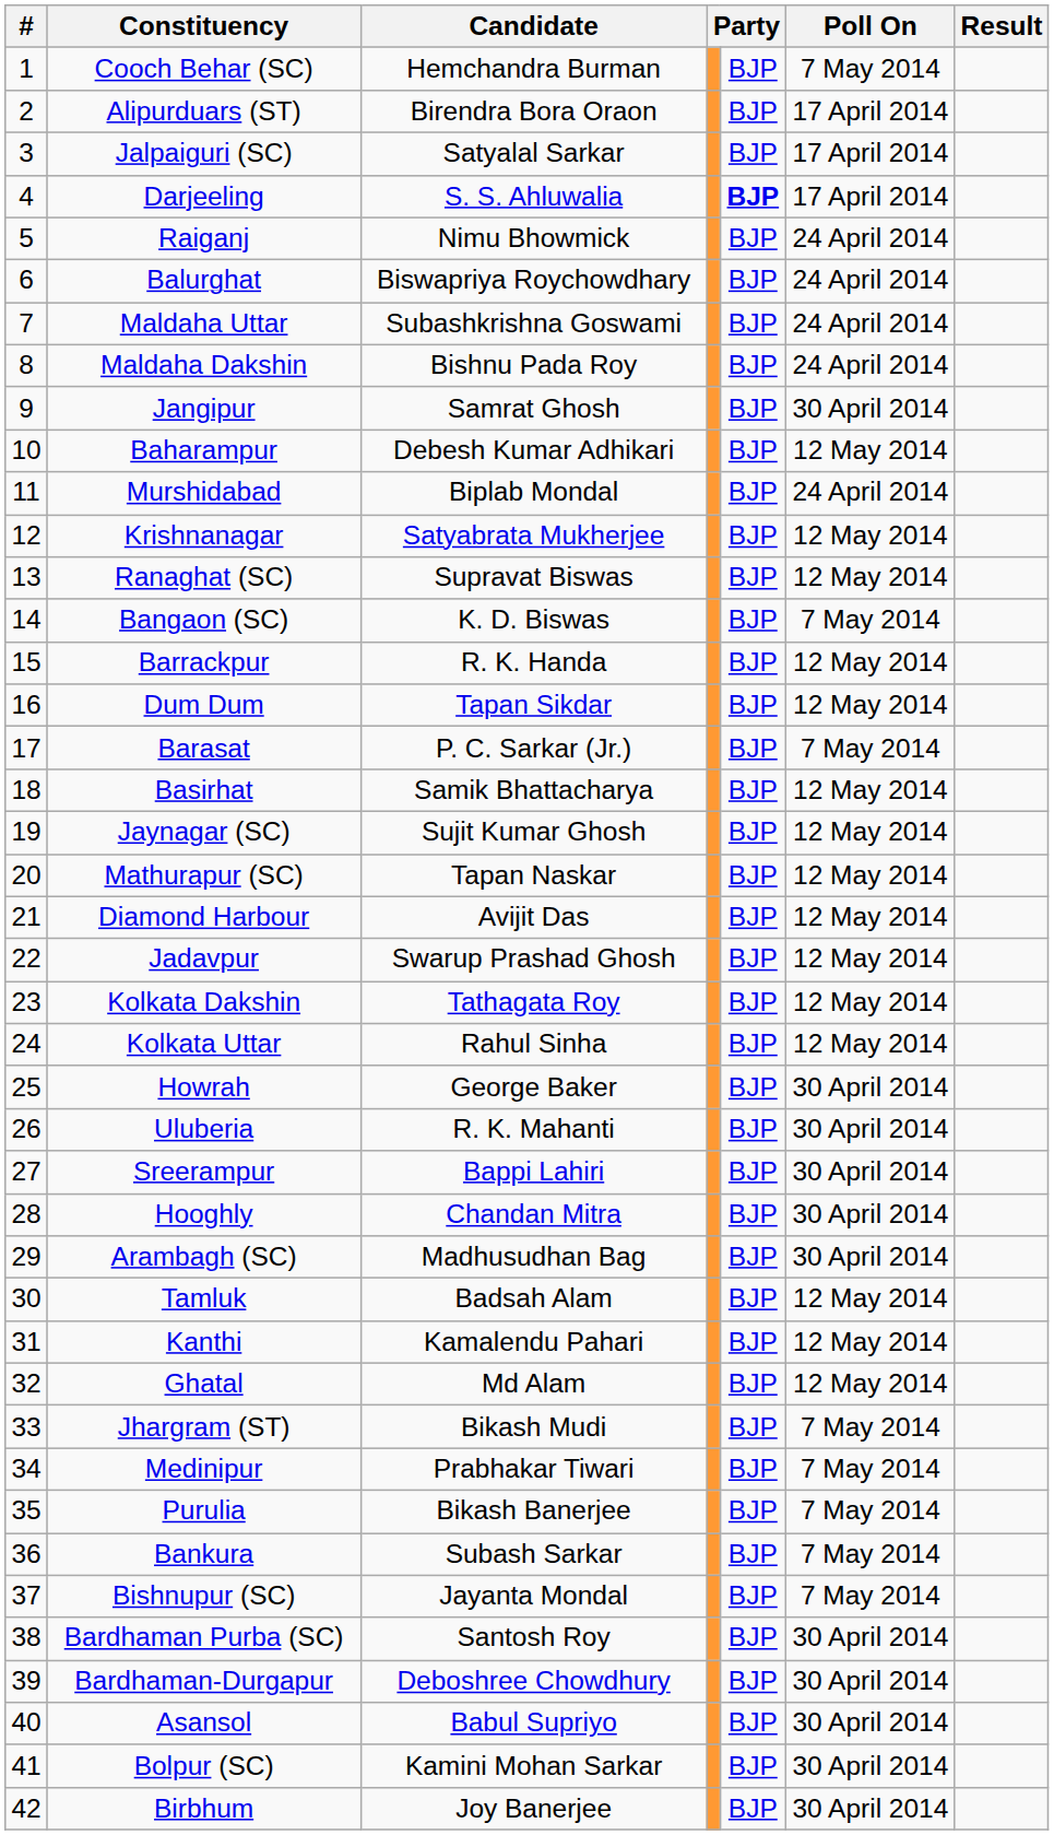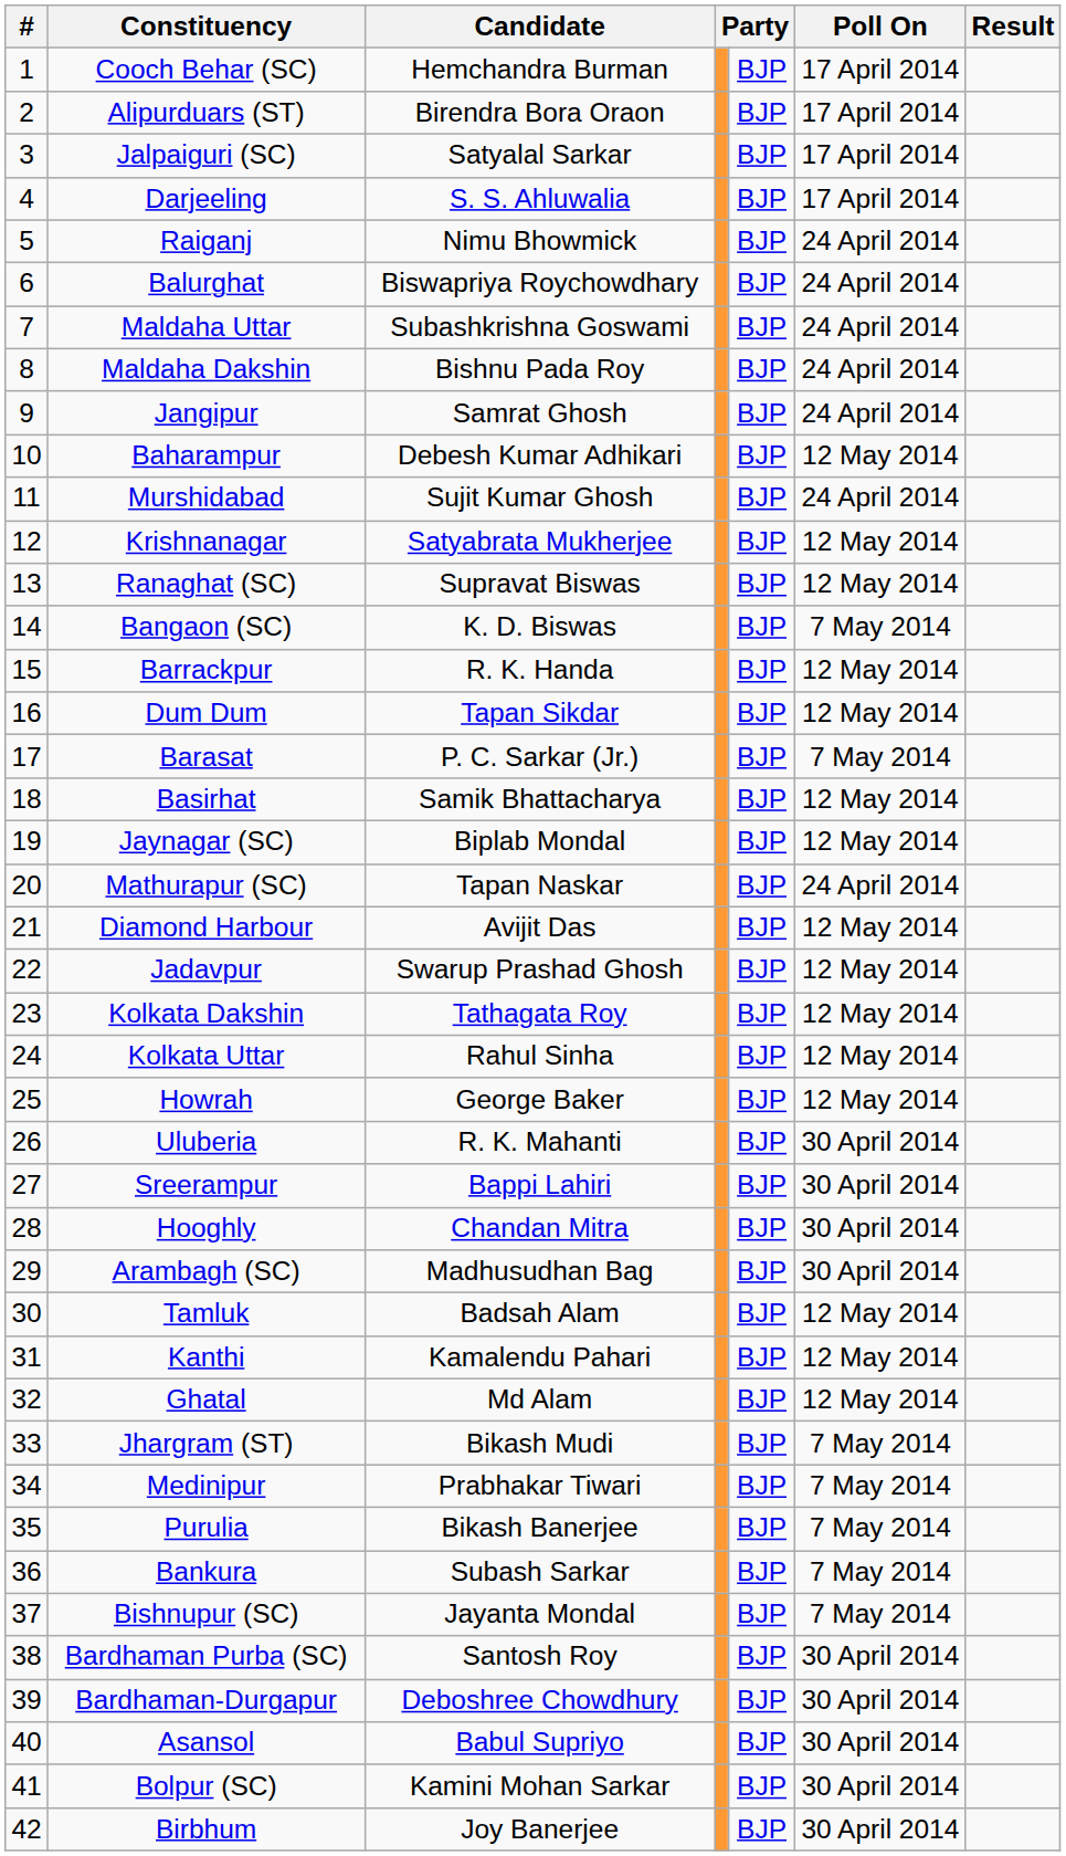 <table class="wikitable sortable" style="text-align:center;">
 <tr>
 <th>#</th>
 <th style="width:180px;">Constituency</th>
 <th style="width:200px;">Candidate</th>
 <th colspan="2">Party</th>
 <th>Poll On</th>
 <th>Result</th>
 </tr>
 <tr>
 <td style="text-align:center;">1</td>
 <td><a href='#'>Cooch Behar</a> (SC)</td>
 <td>Hemchandra Burman</td>
 <td bgcolor=#FF9933></td>
 <td><a href='#'>BJP</a></td>
-<td>7 May 2014</td>
+<td>17 April 2014</td>
 <td></td>
 </tr>
 <tr>
 <td style="text-align:center;">2</td>
 <td><a href='#'>Alipurduars</a> (ST)</td>
 <td>Birendra Bora Oraon</td>
 <td bgcolor=#FF9933></td>
 <td><a href='#'>BJP</a></td>
 <td>17 April 2014</td>
 <td></td>
 </tr>
 <tr>
 <td style="text-align:center;">3</td>
 <td><a href='#'>Jalpaiguri</a> (SC)</td>
 <td>Satyalal Sarkar</td>
 <td bgcolor=#FF9933></td>
 <td><a href='#'>BJP</a></td>
 <td>17 April 2014</td>
 <td></td>
 </tr>
 <tr>
 <td style="text-align:center;">4</td>
 <td><a href='#'>Darjeeling</a></td>
 <td><a href='#'>S. S. Ahluwalia</a></td>
 <td bgcolor=#FF9933></td>
-<td><strong><a href='#'>BJP</a></strong></td>
+<td><a href='#'>BJP</a></td>
 <td>17 April 2014</td>
 <td></td>
 </tr>
 <tr>
 <td style="text-align:center;">5</td>
 <td><a href='#'>Raiganj</a></td>
 <td>Nimu Bhowmick</td>
 <td bgcolor=#FF9933></td>
 <td><a href='#'>BJP</a></td>
 <td>24 April 2014</td>
 <td></td>
 </tr>
 <tr>
 <td style="text-align:center;">6</td>
 <td><a href='#'>Balurghat</a></td>
 <td>Biswapriya Roychowdhary</td>
 <td bgcolor=#FF9933></td>
 <td><a href='#'>BJP</a></td>
 <td>24 April 2014</td>
 <td></td>
 </tr>
 <tr>
 <td style="text-align:center;">7</td>
 <td><a href='#'>Maldaha Uttar</a></td>
 <td>Subashkrishna Goswami</td>
 <td bgcolor=#FF9933></td>
 <td><a href='#'>BJP</a></td>
 <td>24 April 2014</td>
 <td></td>
 </tr>
 <tr>
 <td style="text-align:center;">8</td>
 <td><a href='#'>Maldaha Dakshin</a></td>
 <td>Bishnu Pada Roy</td>
 <td bgcolor=#FF9933></td>
 <td><a href='#'>BJP</a></td>
 <td>24 April 2014</td>
 <td></td>
 </tr>
 <tr>
 <td style="text-align:center;">9</td>
 <td><a href='#'>Jangipur</a></td>
 <td>Samrat Ghosh</td>
 <td bgcolor=#FF9933></td>
 <td><a href='#'>BJP</a></td>
-<td>30 April 2014</td>
+<td>24 April 2014</td>
 <td></td>
 </tr>
 <tr>
 <td style="text-align:center;">10</td>
 <td><a href='#'>Baharampur</a></td>
 <td>Debesh Kumar Adhikari</td>
 <td bgcolor=#FF9933></td>
 <td><a href='#'>BJP</a></td>
 <td>12 May 2014</td>
 <td></td>
 </tr>
 <tr>
 <td style="text-align:center;">11</td>
 <td><a href='#'>Murshidabad</a></td>
-<td>Biplab Mondal</td>
+<td>Sujit Kumar Ghosh</td>
 <td bgcolor=#FF9933></td>
 <td><a href='#'>BJP</a></td>
 <td>24 April 2014</td>
 <td></td>
 </tr>
 <tr>
 <td style="text-align:center;">12</td>
 <td><a href='#'>Krishnanagar</a></td>
 <td><a href='#'>Satyabrata Mukherjee</a></td>
 <td bgcolor=#FF9933></td>
 <td><a href='#'>BJP</a></td>
 <td>12 May 2014</td>
 <td></td>
 </tr>
 <tr>
 <td style="text-align:center;">13</td>
 <td><a href='#'>Ranaghat</a> (SC)</td>
 <td>Supravat Biswas</td>
 <td bgcolor=#FF9933></td>
 <td><a href='#'>BJP</a></td>
 <td>12 May 2014</td>
 <td></td>
 </tr>
 <tr>
 <td style="text-align:center;">14</td>
 <td><a href='#'>Bangaon</a> (SC)</td>
 <td>K. D. Biswas</td>
 <td bgcolor=#FF9933></td>
 <td><a href='#'>BJP</a></td>
 <td>7 May 2014</td>
 <td></td>
 </tr>
 <tr>
 <td style="text-align:center;">15</td>
 <td><a href='#'>Barrackpur</a></td>
 <td>R. K. Handa</td>
 <td bgcolor=#FF9933></td>
 <td><a href='#'>BJP</a></td>
 <td>12 May 2014</td>
 <td></td>
 </tr>
 <tr>
 <td style="text-align:center;">16</td>
 <td><a href='#'>Dum Dum</a></td>
 <td><a href='#'>Tapan Sikdar</a></td>
 <td bgcolor=#FF9933></td>
 <td><a href='#'>BJP</a></td>
 <td>12 May 2014</td>
 <td></td>
 </tr>
 <tr>
 <td style="text-align:center;">17</td>
 <td><a href='#'>Barasat</a></td>
 <td>P. C. Sarkar (Jr.)</td>
 <td bgcolor=#FF9933></td>
 <td><a href='#'>BJP</a></td>
 <td>7 May 2014</td>
 <td></td>
 </tr>
 <tr>
 <td style="text-align:center;">18</td>
 <td><a href='#'>Basirhat</a></td>
 <td>Samik Bhattacharya</td>
 <td bgcolor=#FF9933></td>
 <td><a href='#'>BJP</a></td>
 <td>12 May 2014</td>
 <td></td>
 </tr>
 <tr>
 <td style="text-align:center;">19</td>
 <td><a href='#'>Jaynagar</a> (SC)</td>
-<td>Sujit Kumar Ghosh</td>
+<td>Biplab Mondal</td>
 <td bgcolor=#FF9933></td>
 <td><a href='#'>BJP</a></td>
 <td>12 May 2014</td>
 <td></td>
 </tr>
 <tr>
 <td style="text-align:center;">20</td>
 <td><a href='#'>Mathurapur</a> (SC)</td>
 <td>Tapan Naskar</td>
 <td bgcolor=#FF9933></td>
 <td><a href='#'>BJP</a></td>
-<td>12 May 2014</td>
+<td>24 April 2014</td>
 <td></td>
 </tr>
 <tr>
 <td style="text-align:center;">21</td>
 <td><a href='#'>Diamond Harbour</a></td>
 <td>Avijit Das</td>
 <td bgcolor=#FF9933></td>
 <td><a href='#'>BJP</a></td>
 <td>12 May 2014</td>
 <td></td>
 </tr>
 <tr>
 <td style="text-align:center;">22</td>
 <td><a href='#'>Jadavpur</a></td>
 <td>Swarup Prashad Ghosh</td>
 <td bgcolor=#FF9933></td>
 <td><a href='#'>BJP</a></td>
 <td>12 May 2014</td>
 <td></td>
 </tr>
 <tr>
 <td style="text-align:center;">23</td>
 <td><a href='#'>Kolkata Dakshin</a></td>
 <td><a href='#'>Tathagata Roy</a></td>
 <td bgcolor=#FF9933></td>
 <td><a href='#'>BJP</a></td>
 <td>12 May 2014</td>
 <td></td>
 </tr>
 <tr>
 <td style="text-align:center;">24</td>
 <td><a href='#'>Kolkata Uttar</a></td>
 <td>Rahul Sinha</td>
 <td bgcolor=#FF9933></td>
 <td><a href='#'>BJP</a></td>
 <td>12 May 2014</td>
 <td></td>
 </tr>
 <tr>
 <td style="text-align:center;">25</td>
 <td><a href='#'>Howrah</a></td>
 <td>George Baker</td>
 <td bgcolor=#FF9933></td>
 <td><a href='#'>BJP</a></td>
-<td>30 April 2014</td>
+<td>12 May 2014</td>
 <td></td>
 </tr>
 <tr>
 <td style="text-align:center;">26</td>
 <td><a href='#'>Uluberia</a></td>
 <td>R. K. Mahanti</td>
 <td bgcolor=#FF9933></td>
 <td><a href='#'>BJP</a></td>
 <td>30 April 2014</td>
 <td></td>
 </tr>
 <tr>
 <td style="text-align:center;">27</td>
 <td><a href='#'>Sreerampur</a></td>
 <td><a href='#'>Bappi Lahiri</a></td>
 <td bgcolor=#FF9933></td>
 <td><a href='#'>BJP</a></td>
 <td>30 April 2014</td>
 <td></td>
 </tr>
 <tr>
 <td style="text-align:center;">28</td>
 <td><a href='#'>Hooghly</a></td>
 <td><a href='#'>Chandan Mitra</a></td>
 <td bgcolor=#FF9933></td>
 <td><a href='#'>BJP</a></td>
 <td>30 April 2014</td>
 <td></td>
 </tr>
 <tr>
 <td style="text-align:center;">29</td>
 <td><a href='#'>Arambagh</a> (SC)</td>
 <td>Madhusudhan Bag</td>
 <td bgcolor=#FF9933></td>
 <td><a href='#'>BJP</a></td>
 <td>30 April 2014</td>
 <td></td>
 </tr>
 <tr>
 <td style="text-align:center;">30</td>
 <td><a href='#'>Tamluk</a></td>
 <td>Badsah Alam</td>
 <td bgcolor=#FF9933></td>
 <td><a href='#'>BJP</a></td>
 <td>12 May 2014</td>
 <td></td>
 </tr>
 <tr>
 <td style="text-align:center;">31</td>
 <td><a href='#'>Kanthi</a></td>
 <td>Kamalendu Pahari</td>
 <td bgcolor=#FF9933></td>
 <td><a href='#'>BJP</a></td>
 <td>12 May 2014</td>
 <td></td>
 </tr>
 <tr>
 <td style="text-align:center;">32</td>
 <td><a href='#'>Ghatal</a></td>
 <td>Md Alam</td>
 <td bgcolor=#FF9933></td>
 <td><a href='#'>BJP</a></td>
 <td>12 May 2014</td>
 <td></td>
 </tr>
 <tr>
 <td style="text-align:center;">33</td>
 <td><a href='#'>Jhargram</a> (ST)</td>
 <td>Bikash Mudi</td>
 <td bgcolor=#FF9933></td>
 <td><a href='#'>BJP</a></td>
 <td>7 May 2014</td>
 <td></td>
 </tr>
 <tr>
 <td style="text-align:center;">34</td>
 <td><a href='#'>Medinipur</a></td>
 <td>Prabhakar Tiwari</td>
 <td bgcolor=#FF9933></td>
 <td><a href='#'>BJP</a></td>
 <td>7 May 2014</td>
 <td></td>
 </tr>
 <tr>
 <td style="text-align:center;">35</td>
 <td><a href='#'>Purulia</a></td>
 <td>Bikash Banerjee</td>
 <td bgcolor=#FF9933></td>
 <td><a href='#'>BJP</a></td>
 <td>7 May 2014</td>
 <td></td>
 </tr>
 <tr>
 <td style="text-align:center;">36</td>
 <td><a href='#'>Bankura</a></td>
 <td>Subash Sarkar</td>
 <td bgcolor=#FF9933></td>
 <td><a href='#'>BJP</a></td>
 <td>7 May 2014</td>
 <td></td>
 </tr>
 <tr>
 <td style="text-align:center;">37</td>
 <td><a href='#'>Bishnupur</a> (SC)</td>
 <td>Jayanta Mondal</td>
 <td bgcolor=#FF9933></td>
 <td><a href='#'>BJP</a></td>
 <td>7 May 2014</td>
 <td></td>
 </tr>
 <tr>
 <td style="text-align:center;">38</td>
 <td><a href='#'>Bardhaman Purba</a> (SC)</td>
 <td>Santosh Roy</td>
 <td bgcolor=#FF9933></td>
 <td><a href='#'>BJP</a></td>
 <td>30 April 2014</td>
 <td></td>
 </tr>
 <tr>
 <td style="text-align:center;">39</td>
 <td><a href='#'>Bardhaman-Durgapur</a></td>
 <td><a href='#'>Deboshree Chowdhury</a></td>
 <td bgcolor=#FF9933></td>
 <td><a href='#'>BJP</a></td>
 <td>30 April 2014</td>
 <td></td>
 </tr>
 <tr>
 <td style="text-align:center;">40</td>
 <td><a href='#'>Asansol</a></td>
 <td><a href='#'>Babul Supriyo</a></td>
 <td bgcolor=#FF9933></td>
 <td><a href='#'>BJP</a></td>
 <td>30 April 2014</td>
 <td></td>
 </tr>
 <tr>
 <td style="text-align:center;">41</td>
 <td><a href='#'>Bolpur</a> (SC)</td>
 <td>Kamini Mohan Sarkar</td>
 <td bgcolor=#FF9933></td>
 <td><a href='#'>BJP</a></td>
 <td>30 April 2014</td>
 <td></td>
 </tr>
 <tr>
 <td style="text-align:center;">42</td>
 <td><a href='#'>Birbhum</a></td>
 <td>Joy Banerjee</td>
 <td bgcolor=#FF9933></td>
 <td><a href='#'>BJP</a></td>
 <td>30 April 2014</td>
 <td></td>
 </tr>
 </table>
